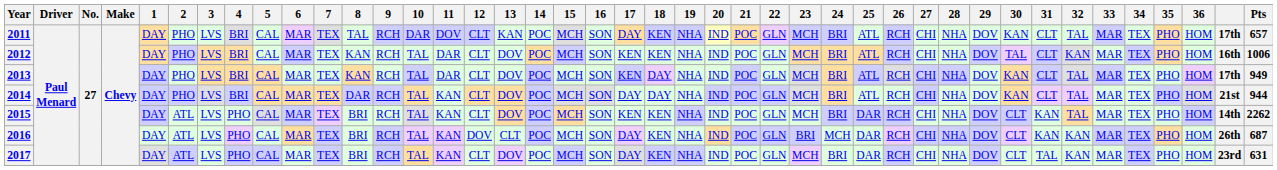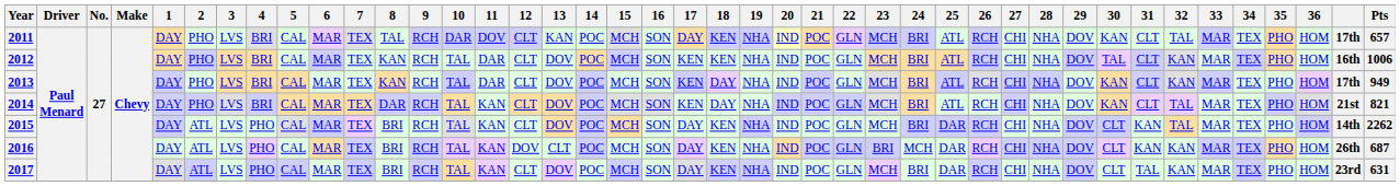 <table class="wikitable" style="text-align:center; font-size:75%">
 <tr>
 <th>Year</th>
 <th>Driver</th>
 <th>No.</th>
 <th>Make</th>
 <th>1</th>
 <th>2</th>
 <th>3</th>
 <th>4</th>
 <th>5</th>
 <th>6</th>
 <th>7</th>
 <th>8</th>
 <th>9</th>
 <th>10</th>
 <th>11</th>
 <th>12</th>
 <th>13</th>
 <th>14</th>
 <th>15</th>
 <th>16</th>
 <th>17</th>
 <th>18</th>
 <th>19</th>
 <th>20</th>
 <th>21</th>
 <th>22</th>
 <th>23</th>
 <th>24</th>
 <th>25</th>
 <th>26</th>
 <th>27</th>
 <th>28</th>
 <th>29</th>
 <th>30</th>
 <th>31</th>
 <th>32</th>
 <th>33</th>
 <th>34</th>
 <th>35</th>
 <th>36</th>
 <th></th>
 <th>Pts</th>
 </tr>
 <tr>
 <th><a href='#'>2011</a></th>
 <th rowspan=7><a href='#'>Paul Menard</a></th>
 <th rowspan=7>27</th>
 <th rowspan=7><a href='#'>Chevy</a></th>
 <td style="background:#FFDF9F;"><a href='#'>DAY</a><br></td>
 <td style="background:#DFFFDF;"><a href='#'>PHO</a><br></td>
 <td style="background:#DFFFDF;"><a href='#'>LVS</a><br></td>
 <td style="background:#DFDFDF;"><a href='#'>BRI</a><br></td>
 <td style="background:#DFFFDF;"><a href='#'>CAL</a><br></td>
 <td style="background:#EFCFFF;"><a href='#'>MAR</a><br></td>
 <td style="background:#DFDFDF;"><a href='#'>TEX</a><br></td>
 <td style="background:#DFFFDF;"><a href='#'>TAL</a><br></td>
 <td style="background:#CFCFFF;"><a href='#'>RCH</a><br></td>
 <td style="background:#CFCFFF;"><a href='#'>DAR</a><br></td>
 <td style="background:#CFCFFF;"><a href='#'>DOV</a><br></td>
 <td style="background:#CFCFFF;"><a href='#'>CLT</a><br></td>
 <td style="background:#DFFFDF;"><a href='#'>KAN</a><br></td>
 <td style="background:#DFFFDF;"><a href='#'>POC</a><br></td>
 <td style="background:#DFDFDF;"><a href='#'>MCH</a><br></td>
 <td style="background:#DFFFDF;"><a href='#'>SON</a><br></td>
 <td style="background:#FFDF9F;"><a href='#'>DAY</a><br></td>
 <td style="background:#CFCFFF;"><a href='#'>KEN</a><br></td>
 <td style="background:#CFCFFF;"><a href='#'>NHA</a><br></td>
 <td style="background:#FFFFBF;"><a href='#'>IND</a><br></td>
 <td style="background:#FFDF9F;"><a href='#'>POC</a><br></td>
 <td style="background:#EFCFFF;"><a href='#'>GLN</a><br></td>
 <td style="background:#CFCFFF;"><a href='#'>MCH</a><br></td>
 <td style="background:#CFCFFF;"><a href='#'>BRI</a><br></td>
 <td style="background:#DFFFDF;"><a href='#'>ATL</a><br></td>
 <td style="background:#CFCFFF;"><a href='#'>RCH</a><br></td>
 <td style="background:#DFFFDF;"><a href='#'>CHI</a><br></td>
 <td style="background:#DFFFDF;"><a href='#'>NHA</a><br></td>
 <td style="background:#DFFFDF;"><a href='#'>DOV</a><br></td>
 <td style="background:#DFFFDF;"><a href='#'>KAN</a><br></td>
 <td style="background:#DFFFDF;"><a href='#'>CLT</a><br></td>
 <td style="background:#DFFFDF;"><a href='#'>TAL</a><br></td>
 <td style="background:#CFCFFF;"><a href='#'>MAR</a><br></td>
 <td style="background:#DFFFDF;"><a href='#'>TEX</a><br></td>
 <td style="background:#FFDF9F;"><a href='#'>PHO</a><br></td>
 <td style="background:#DFFFDF;"><a href='#'>HOM</a><br></td>
 <th>17th</th>
 <th>657</th>
 </tr>
 <tr>
 <th><a href='#'>2012</a></th>
 <td style="background:#FFDF9F;"><a href='#'>DAY</a><br></td>
 <td style="background:#CFCFFF;"><a href='#'>PHO</a><br></td>
 <td style="background:#FFDF9F;"><a href='#'>LVS</a><br></td>
 <td style="background:#FFDF9F;"><a href='#'>BRI</a><br></td>
 <td style="background:#DFFFDF;"><a href='#'>CAL</a><br></td>
 <td style="background:#CFCFFF;"><a href='#'>MAR</a><br></td>
 <td style="background:#DFFFDF;"><a href='#'>TEX</a><br></td>
 <td style="background:#DFFFDF;"><a href='#'>KAN</a><br></td>
 <td style="background:#DFFFDF;"><a href='#'>RCH</a><br></td>
 <td style="background:#DFFFDF;"><a href='#'>TAL</a><br></td>
 <td style="background:#DFFFDF;"><a href='#'>DAR</a><br></td>
 <td style="background:#DFFFDF;"><a href='#'>CLT</a><br></td>
 <td style="background:#DFFFDF;"><a href='#'>DOV</a><br></td>
 <td style="background:#FFDF9F;"><a href='#'>POC</a><br></td>
 <td style="background:#CFCFFF;"><a href='#'>MCH</a><br></td>
 <td style="background:#DFFFDF;"><a href='#'>SON</a><br></td>
 <td style="background:#DFFFDF;"><a href='#'>KEN</a><br></td>
 <td style="background:#DFFFDF;"><a href='#'>KEN</a><br></td>
 <td style="background:#DFFFDF;"><a href='#'>NHA</a><br></td>
 <td style="background:#DFFFDF;"><a href='#'>IND</a><br></td>
 <td style="background:#DFFFDF;"><a href='#'>POC</a><br></td>
 <td style="background:#DFFFDF;"><a href='#'>GLN</a><br></td>
 <td style="background:#FFDF9F;"><a href='#'>MCH</a><br></td>
 <td style="background:#FFDF9F;"><a href='#'>BRI</a><br></td>
 <td style="background:#FFDF9F;"><a href='#'>ATL</a><br></td>
 <td style="background:#CFCFFF;"><a href='#'>RCH</a><br></td>
 <td style="background:#DFFFDF;"><a href='#'>CHI</a><br></td>
 <td style="background:#DFFFDF;"><a href='#'>NHA</a><br></td>
 <td style="background:#CFCFFF;"><a href='#'>DOV</a><br></td>
 <td style="background:#EFCFFF;"><a href='#'>TAL</a><br></td>
 <td style="background:#CFCFFF;"><a href='#'>CLT</a><br></td>
 <td style="background:#DFDFDF;"><a href='#'>KAN</a><br></td>
 <td style="background:#DFFFDF;"><a href='#'>MAR</a><br></td>
 <td style="background:#CFCFFF;"><a href='#'>TEX</a><br></td>
 <td style="background:#FFDF9F;"><a href='#'>PHO</a><br></td>
 <td style="background:#DFFFDF;"><a href='#'>HOM</a><br></td>
 <th>16th</th>
 <th>1006</th>
 </tr>
 <tr>
 <th><a href='#'>2013</a></th>
 <td style="background:#CFCFFF;"><a href='#'>DAY</a><br></td>
 <td style="background:#DFFFDF;"><a href='#'>PHO</a><br></td>
 <td style="background:#FFDF9F;"><a href='#'>LVS</a><br></td>
 <td style="background:#FFDF9F;"><a href='#'>BRI</a><br></td>
 <td style="background:#FFDF9F;"><a href='#'>CAL</a><br></td>
 <td style="background:#DFFFDF;"><a href='#'>MAR</a><br></td>
 <td style="background:#DFFFDF;"><a href='#'>TEX</a><br></td>
 <td style="background:#FFDF9F;"><a href='#'>KAN</a><br></td>
 <td style="background:#DFFFDF;"><a href='#'>RCH</a><br></td>
 <td style="background:#CFCFFF;"><a href='#'>TAL</a><br></td>
 <td style="background:#DFFFDF;"><a href='#'>DAR</a><br></td>
 <td style="background:#DFFFDF;"><a href='#'>CLT</a><br></td>
 <td style="background:#DFFFDF;"><a href='#'>DOV</a><br></td>
 <td style="background:#CFCFFF;"><a href='#'>POC</a><br></td>
 <td style="background:#DFFFDF;"><a href='#'>MCH</a><br></td>
 <td style="background:#DFFFDF;"><a href='#'>SON</a><br></td>
 <td style="background:#CFCFFF;"><a href='#'>KEN</a><br></td>
 <td style="background:#EFCFFF;"><a href='#'>DAY</a><br></td>
 <td style="background:#DFFFDF;"><a href='#'>NHA</a><br></td>
 <td style="background:#DFFFDF;"><a href='#'>IND</a><br></td>
 <td style="background:#CFCFFF;"><a href='#'>POC</a><br></td>
 <td style="background:#DFFFDF;"><a href='#'>GLN</a><br></td>
 <td style="background:#DFDFDF;"><a href='#'>MCH</a><br></td>
 <td style="background:#FFDF9F;"><a href='#'>BRI</a><br></td>
 <td style="background:#CFCFFF;"><a href='#'>ATL</a><br></td>
 <td style="background:#DFDFDF;"><a href='#'>RCH</a><br></td>
 <td style="background:#CFCFFF;"><a href='#'>CHI</a><br></td>
 <td style="background:#CFCFFF;"><a href='#'>NHA</a><br></td>
 <td style="background:#DFFFDF;"><a href='#'>DOV</a><br></td>
 <td style="background:#FFDF9F;"><a href='#'>KAN</a><br></td>
 <td style="background:#CFCFFF;"><a href='#'>CLT</a><br></td>
-<td style="background:#DFDFDF;"><a href='#'>TAL</a><br></td>
+<td style="background:#DFDFDF;"><a href='#'>KAN</a><br></td>
 <td style="background:#CFCFFF;"><a href='#'>MAR</a><br></td>
 <td style="background:#DFFFDF;"><a href='#'>TEX</a><br></td>
 <td style="background:#DFFFDF;"><a href='#'>PHO</a><br></td>
 <td style="background:#EFCFFF;"><a href='#'>HOM</a><br></td>
 <th>17th</th>
 <th>949</th>
 </tr>
 <tr>
 <th><a href='#'>2014</a></th>
 <td style="background:#CFCFFF;"><a href='#'>DAY</a><br></td>
 <td style="background:#CFCFFF;"><a href='#'>PHO</a><br></td>
 <td style="background:#DFDFDF;"><a href='#'>LVS</a><br></td>
 <td style="background:#CFCFFF;"><a href='#'>BRI</a><br></td>
 <td style="background:#FFDF9F;"><a href='#'>CAL</a><br></td>
 <td style="background:#FFDF9F;"><a href='#'>MAR</a><br></td>
 <td style="background:#FFDF9F;"><a href='#'>TEX</a><br></td>
 <td style="background:#CFCFFF;"><a href='#'>DAR</a><br></td>
 <td style="background:#CFCFFF;"><a href='#'>RCH</a><br></td>
 <td style="background:#FFDF9F;"><a href='#'>TAL</a><br></td>
 <td style="background:#DFFFDF;"><a href='#'>KAN</a><br></td>
 <td style="background:#FFDF9F;"><a href='#'>CLT</a><br></td>
 <td style="background:#FFDF9F;"><a href='#'>DOV</a><br></td>
 <td style="background:#CFCFFF;"><a href='#'>POC</a><br></td>
 <td style="background:#DFDFDF;"><a href='#'>MCH</a><br></td>
 <td style="background:#DFDFDF;"><a href='#'>SON</a><br></td>
-<td style="background:#DFFFDF;"><a href='#'>DAY</a><br></td>
+<td style="background:#DFFFDF;"><a href='#'>KEN</a><br></td>
 <td style="background:#DFFFDF;"><a href='#'>DAY</a><br></td>
 <td style="background:#DFFFDF;"><a href='#'>NHA</a><br></td>
 <td style="background:#CFCFFF;"><a href='#'>IND</a><br></td>
 <td style="background:#CFCFFF;"><a href='#'>POC</a><br></td>
 <td style="background:#CFCFFF;"><a href='#'>GLN</a><br></td>
 <td style="background:#DFDFDF;"><a href='#'>MCH</a><br></td>
 <td style="background:#FFDF9F;"><a href='#'>BRI</a><br></td>
 <td style="background:#DFFFDF;"><a href='#'>ATL</a><br></td>
 <td style="background:#DFFFDF;"><a href='#'>RCH</a><br></td>
 <td style="background:#CFCFFF;"><a href='#'>CHI</a><br></td>
 <td style="background:#DFFFDF;"><a href='#'>NHA</a><br></td>
 <td style="background:#DFFFDF;"><a href='#'>DOV</a><br></td>
 <td style="background:#FFDF9F;"><a href='#'>KAN</a><br></td>
 <td style="background:#EFCFFF;"><a href='#'>CLT</a><br></td>
 <td style="background:#EFCFFF;"><a href='#'>TAL</a><br></td>
 <td style="background:#DFFFDF;"><a href='#'>MAR</a><br></td>
 <td style="background:#DFFFDF;"><a href='#'>TEX</a><br></td>
 <td style="background:#CFCFFF;"><a href='#'>PHO</a><br></td>
 <td style="background:#DFDFDF;"><a href='#'>HOM</a><br></td>
 <th>21st</th>
-<th>944</th>
+<th>821</th>
 </tr>
 <tr>
 <th><a href='#'>2015</a></th>
 <td style="background:#CFCFFF;"><a href='#'>DAY</a><br></td>
 <td style="background:#DFFFDF;"><a href='#'>ATL</a><br></td>
 <td style="background:#DFFFDF;"><a href='#'>LVS</a><br></td>
 <td style="background:#DFFFDF;"><a href='#'>PHO</a><br></td>
 <td style="background:#DFDFDF;"><a href='#'>CAL</a><br></td>
 <td style="background:#CFCFFF;"><a href='#'>MAR</a><br></td>
 <td style="background:#EFCFFF;"><a href='#'>TEX</a><br></td>
 <td style="background:#DFFFDF;"><a href='#'>BRI</a><br></td>
 <td style="background:#DFFFDF;"><a href='#'>RCH</a><br></td>
 <td style="background:#DFDFDF;"><a href='#'>TAL</a><br></td>
 <td style="background:#DFFFDF;"><a href='#'>KAN</a><br></td>
 <td style="background:#DFFFDF;"><a href='#'>CLT</a><br></td>
 <td style="background:#FFDF9F;"><a href='#'>DOV</a><br></td>
 <td style="background:#CFCFFF;"><a href='#'>POC</a><br></td>
 <td style="background:#FFDF9F;"><a href='#'>MCH</a><br></td>
 <td style="background:#DFFFDF;"><a href='#'>SON</a><br></td>
-<td style="background:#DFFFDF;"><a href='#'>KEN</a><br></td>
+<td style="background:#DFFFDF;"><a href='#'>DAY</a><br></td>
 <td style="background:#DFFFDF;"><a href='#'>KEN</a><br></td>
 <td style="background:#CFCFFF;"><a href='#'>NHA</a><br></td>
 <td style="background:#DFFFDF;"><a href='#'>IND</a><br></td>
 <td style="background:#DFFFDF;"><a href='#'>POC</a><br></td>
 <td style="background:#DFFFDF;"><a href='#'>GLN</a><br></td>
 <td style="background:#DFFFDF;"><a href='#'>MCH</a><br></td>
 <td style="background:#CFCFFF;"><a href='#'>BRI</a><br></td>
 <td style="background:#CFCFFF;"><a href='#'>DAR</a><br></td>
 <td style="background:#CFCFFF;"><a href='#'>RCH</a><br></td>
 <td style="background:#DFFFDF;"><a href='#'>CHI</a><br></td>
 <td style="background:#DFFFDF;"><a href='#'>NHA</a><br></td>
 <td style="background:#CFCFFF;"><a href='#'>DOV</a><br></td>
 <td style="background:#CFCFFF;"><a href='#'>CLT</a><br></td>
 <td style="background:#DFFFDF;"><a href='#'>KAN</a><br></td>
 <td style="background:#FFDF9F;"><a href='#'>TAL</a><br></td>
 <td style="background:#DFFFDF;"><a href='#'>MAR</a><br></td>
 <td style="background:#DFFFDF;"><a href='#'>TEX</a><br></td>
 <td style="background:#DFFFDF;"><a href='#'>PHO</a><br></td>
 <td style="background:#CFCFFF;"><a href='#'>HOM</a><br></td>
 <th>14th</th>
 <th>2262</th>
 </tr>
 <tr>
 <th><a href='#'>2016</a></th>
 <td style="background:#DFFFDF;"><a href='#'>DAY</a><br></td>
 <td style="background:#DFFFDF;"><a href='#'>ATL</a><br></td>
 <td style="background:#DFFFDF;"><a href='#'>LVS</a><br></td>
 <td style="background:#EFCFFF;"><a href='#'>PHO</a><br></td>
 <td style="background:#DFFFDF;"><a href='#'>CAL</a><br></td>
 <td style="background:#FFDF9F;"><a href='#'>MAR</a><br></td>
 <td style="background:#CFCFFF;"><a href='#'>TEX</a><br></td>
 <td style="background:#DFFFDF;"><a href='#'>BRI</a><br></td>
 <td style="background:#CFCFFF;"><a href='#'>RCH</a><br></td>
 <td style="background:#EFCFFF;"><a href='#'>TAL</a><br></td>
 <td style="background:#EFCFFF;"><a href='#'>KAN</a><br></td>
 <td style="background:#DFFFDF;"><a href='#'>DOV</a><br></td>
 <td style="background:#DFFFDF;"><a href='#'>CLT</a><br></td>
 <td style="background:#CFCFFF;"><a href='#'>POC</a><br></td>
 <td style="background:#DFFFDF;"><a href='#'>MCH</a><br></td>
 <td style="background:#DFFFDF;"><a href='#'>SON</a><br></td>
 <td style="background:#EFCFFF;"><a href='#'>DAY</a><br></td>
 <td style="background:#DFFFDF;"><a href='#'>KEN</a><br></td>
 <td style="background:#DFFFDF;"><a href='#'>NHA</a><br></td>
 <td style="background:#FFDF9F;"><a href='#'>IND</a><br></td>
 <td style="background:#CFCFFF;"><a href='#'>POC</a><br></td>
 <td style="background:#CFCFFF;"><a href='#'>GLN</a><br></td>
 <td style="background:#CFCFFF;"><a href='#'>BRI</a><br></td>
 <td style="background:#DFFFDF;"><a href='#'>MCH</a><br></td>
 <td style="background:#DFFFDF;"><a href='#'>DAR</a><br></td>
 <td style="background:#EFCFFF;"><a href='#'>RCH</a><br></td>
 <td style="background:#CFCFFF;"><a href='#'>CHI</a><br></td>
 <td style="background:#CFCFFF;"><a href='#'>NHA</a><br></td>
 <td style="background:#CFCFFF;"><a href='#'>DOV</a><br></td>
 <td style="background:#EFCFFF;"><a href='#'>CLT</a><br></td>
 <td style="background:#DFFFDF;"><a href='#'>KAN</a><br></td>
 <td style="background:#DFFFDF;"><a href='#'>KAN</a><br></td>
 <td style="background:#CFCFFF;"><a href='#'>MAR</a><br></td>
 <td style="background:#CFCFFF;"><a href='#'>TEX</a><br></td>
 <td style="background:#FFDF9F;"><a href='#'>PHO</a><br></td>
 <td style="background:#DFFFDF;"><a href='#'>HOM</a><br></td>
 <th>26th</th>
 <th>687</th>
 </tr>
 <tr>
 <th><a href='#'>2017</a></th>
 <td style="background:#DFDFDF;"><a href='#'>DAY</a><br></td>
 <td style="background:#CFCFFF;"><a href='#'>ATL</a><br></td>
 <td style="background:#DFFFDF;"><a href='#'>LVS</a><br></td>
 <td style="background:#CFCFFF;"><a href='#'>PHO</a><br></td>
 <td style="background:#CFCFFF;"><a href='#'>CAL</a><br></td>
 <td style="background:#DFFFDF;"><a href='#'>MAR</a><br></td>
 <td style="background:#CFCFFF;"><a href='#'>TEX</a><br></td>
 <td style="background:#DFFFDF;"><a href='#'>BRI</a><br></td>
 <td style="background:#CFCFFF;"><a href='#'>RCH</a><br></td>
 <td style="background:#FFDF9F;"><a href='#'>TAL</a><br></td>
 <td style="background:#EFCFFF;"><a href='#'>KAN</a><br></td>
 <td style="background:#DFFFDF;"><a href='#'>CLT</a><br></td>
 <td style="background:#EFCFFF;"><a href='#'>DOV</a><br></td>
 <td style="background:#DFFFDF;"><a href='#'>POC</a><br></td>
 <td style="background:#CFCFFF;"><a href='#'>MCH</a><br></td>
 <td style="background:#DFFFDF;"><a href='#'>SON</a><br></td>
 <td style="background:#DFDFDF;"><a href='#'>DAY</a><br></td>
 <td style="background:#CFCFFF;"><a href='#'>KEN</a><br></td>
 <td style="background:#CFCFFF;"><a href='#'>NHA</a><br></td>
 <td style="background:#DFFFDF;"><a href='#'>IND</a><br></td>
 <td style="background:#DFFFDF;"><a href='#'>POC</a><br></td>
 <td style="background:#DFFFDF;"><a href='#'>GLN</a><br></td>
 <td style="background:#EFCFFF;"><a href='#'>MCH</a><br></td>
 <td style="background:#DFFFDF;"><a href='#'>BRI</a><br></td>
 <td style="background:#DFFFDF;"><a href='#'>DAR</a><br></td>
 <td style="background:#CFCFFF;"><a href='#'>RCH</a><br></td>
 <td style="background:#DFFFDF;"><a href='#'>CHI</a><br></td>
 <td style="background:#DFFFDF;"><a href='#'>NHA</a><br></td>
 <td style="background:#CFCFFF;"><a href='#'>DOV</a><br></td>
 <td style="background:#DFFFDF;"><a href='#'>CLT</a><br></td>
 <td style="background:#DFFFDF;"><a href='#'>TAL</a><br></td>
 <td style="background:#DFFFDF;"><a href='#'>KAN</a><br></td>
 <td style="background:#DFFFDF;"><a href='#'>MAR</a><br></td>
 <td style="background:#CFCFFF;"><a href='#'>TEX</a><br></td>
 <td style="background:#DFFFDF;"><a href='#'>PHO</a><br></td>
 <td style="background:#DFFFDF;"><a href='#'>HOM</a><br></td>
 <th>23rd</th>
 <th>631</th>
 </tr>
 <tr>
 </tr>
 </table>
